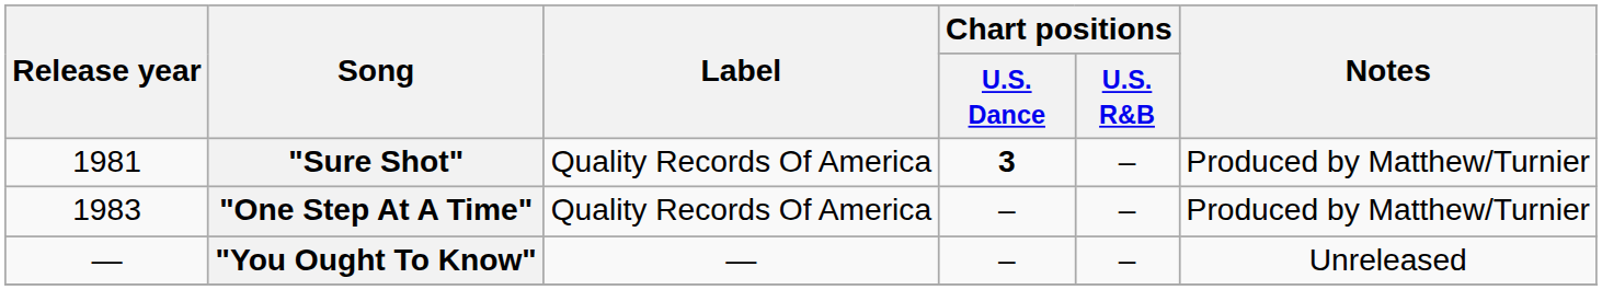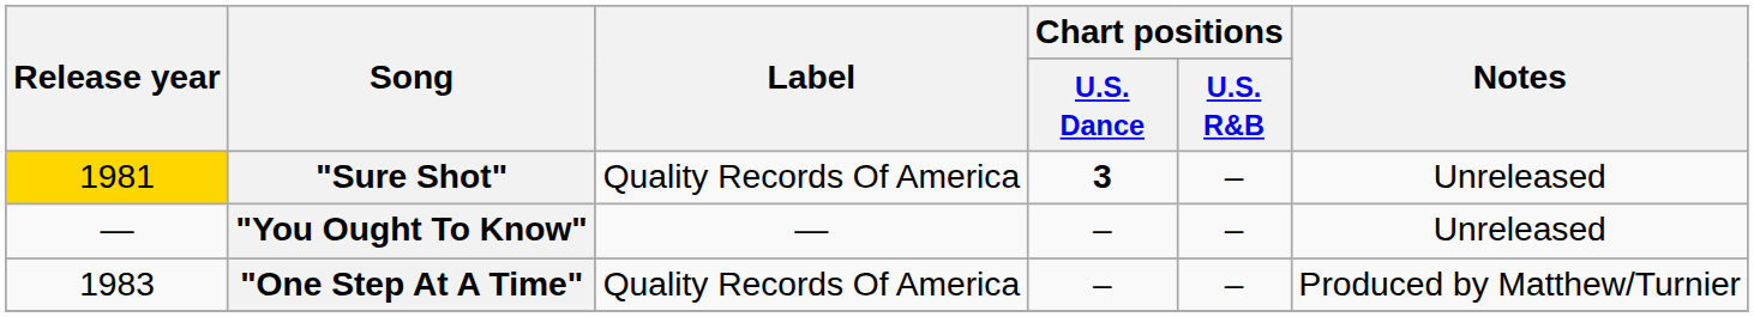 <table class="wikitable plainrowheaders" style="text-align:center;">
 <tr>
 <th rowspan="2">Release year</th>
 <th rowspan="2">Song</th>
 <th rowspan="2">Label</th>
 <th colspan="2">Chart positions</th>
 <th rowspan="2">Notes</th>
 </tr>
 <tr>
 <th><small><a href='#'>U.S.<br> Dance</a></small></th>
 <th><small><a href='#'>U.S. <br>R&B</a></small></th>
 </tr>
 <tr>
-<td>1981</td>
+<td style="background: gold;">1981</td>
 <th scope="row">"Sure Shot"</th>
 <td>Quality Records Of America</td>
 <td align=center><strong>3</strong></td>
 <td align=center>–</td>
-<td>Produced by Matthew/Turnier</td>
+<td>Unreleased</td>
+</tr>
+<tr>
+<td align=center>—</td>
+<th scope="row">"You Ought To Know"</th>
+<td align=center>—</td>
+<td align=center>–</td>
+<td align=center>–</td>
+<td>Unreleased</td>
 </tr>
 <tr>
 <td>1983</td>
 <th scope="row">"One Step At A Time"</th>
 <td>Quality Records Of America</td>
 <td align=center>–</td>
 <td align=center>–</td>
 <td>Produced by Matthew/Turnier</td>
 </tr>
 <tr>
-<td align=center>—</td>
-<th scope="row">"You Ought To Know"</th>
-<td align=center>—</td>
-<td align=center>–</td>
-<td align=center>–</td>
-<td>Unreleased</td>
-</tr>
-<tr>
 </tr>
 </table>
